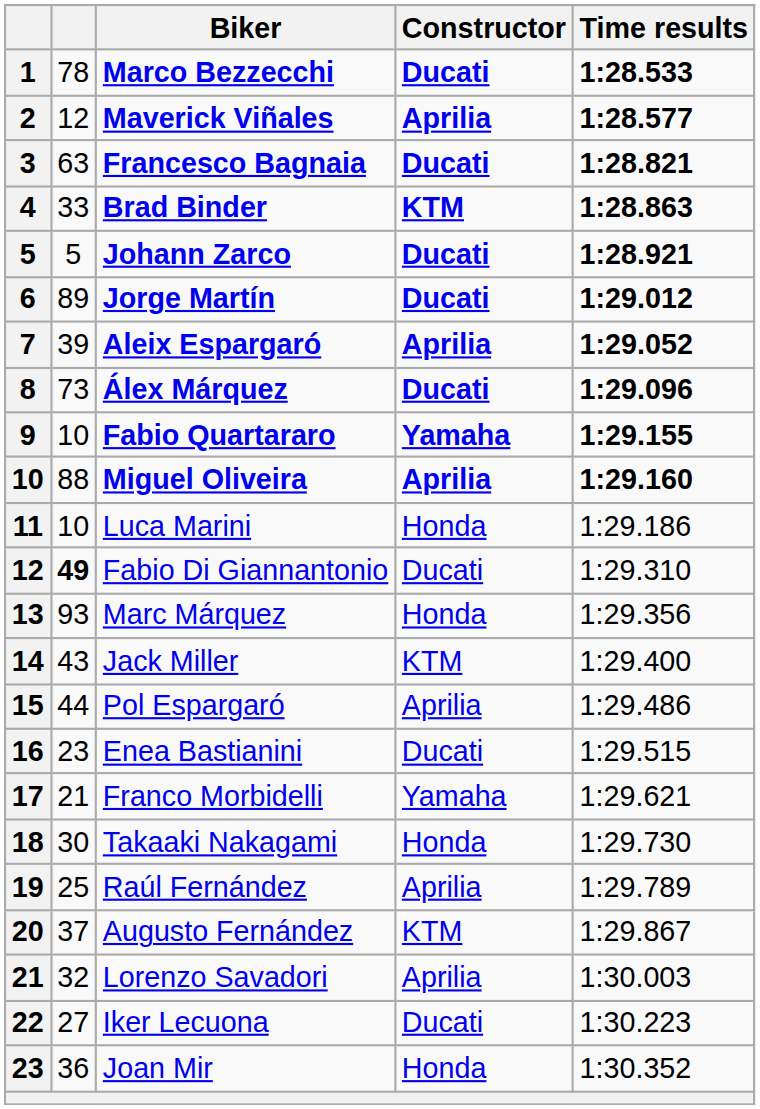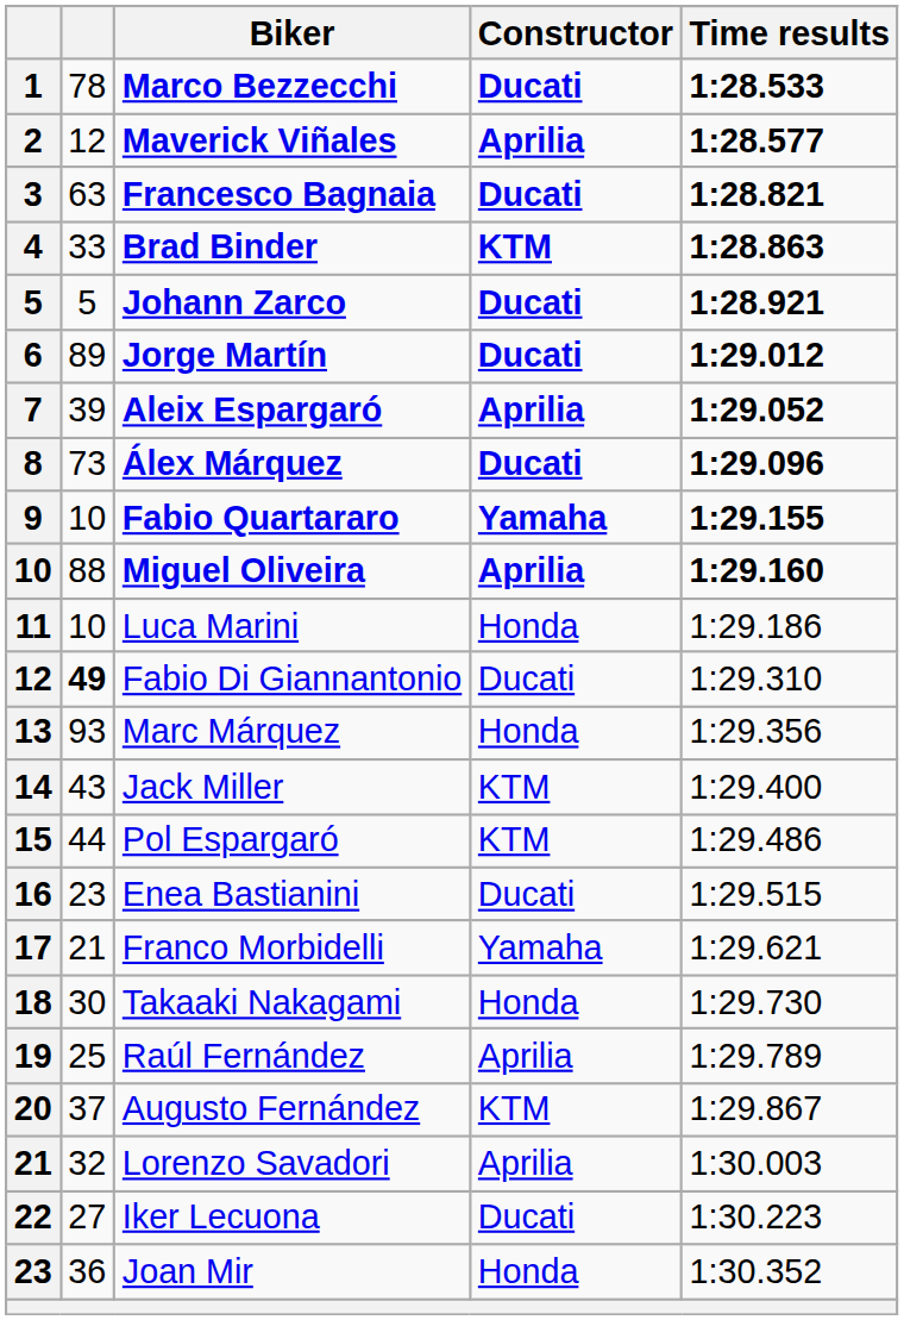 <table class="wikitable sortable" style="font-size: 85%;">
 <tr>
 <th rowspan="2"></th>
 <th rowspan="2"></th>
 <th rowspan="2">Biker</th>
 <th rowspan="2">Constructor</th>
 </tr>
 <tr>
 <th scope="col">Time results</th>
 </tr>
 <tr>
 <th scope="row">1</th>
 <td align="center">78</td>
 <td><strong> <a href='#'>Marco Bezzecchi</a></strong></td>
 <td><strong><a href='#'>Ducati</a></strong></td>
 <td><strong>1:28.533</strong></td>
 </tr>
 <tr>
 <th scope="row">2</th>
 <td align="center">12</td>
 <td><strong> <a href='#'>Maverick Viñales</a></strong></td>
 <td><strong><a href='#'>Aprilia</a></strong></td>
 <td><strong>1:28.577</strong></td>
 </tr>
 <tr>
 <th scope="row">3</th>
 <td align="center">63</td>
 <td><strong> <a href='#'>Francesco Bagnaia</a></strong></td>
 <td><strong><a href='#'>Ducati</a></strong></td>
 <td><strong>1:28.821</strong></td>
 </tr>
 <tr>
 <th scope="row">4</th>
 <td align="center">33</td>
 <td><strong> <a href='#'>Brad Binder</a></strong></td>
 <td><strong><a href='#'>KTM</a></strong></td>
 <td><strong>1:28.863</strong></td>
 </tr>
 <tr>
 <th scope="row">5</th>
 <td align="center">5</td>
 <td><strong> <a href='#'>Johann Zarco</a></strong></td>
 <td><strong><a href='#'>Ducati</a></strong></td>
 <td><strong>1:28.921</strong></td>
 </tr>
 <tr>
 <th scope="row">6</th>
 <td align="center">89</td>
 <td><strong> <a href='#'>Jorge Martín</a></strong></td>
 <td><strong><a href='#'>Ducati</a></strong></td>
 <td><strong>1:29.012</strong></td>
 </tr>
 <tr>
 <th scope="row">7</th>
 <td align="center">39</td>
 <td><strong> <a href='#'>Aleix Espargaró</a></strong></td>
 <td><strong><a href='#'>Aprilia</a></strong></td>
 <td><strong>1:29.052</strong></td>
 </tr>
 <tr>
 <th scope="row">8</th>
 <td align="center">73</td>
 <td><strong> <a href='#'>Álex Márquez</a></strong></td>
 <td><strong><a href='#'>Ducati</a></strong></td>
 <td><strong>1:29.096</strong></td>
 </tr>
 <tr>
 <th scope="row">9</th>
 <td align="center">10</td>
 <td><strong> <a href='#'>Fabio Quartararo</a></strong></td>
 <td><strong><a href='#'>Yamaha</a></strong></td>
 <td><strong>1:29.155</strong></td>
 </tr>
 <tr>
 <th scope="row">10</th>
 <td align="center">88</td>
 <td><strong> <a href='#'>Miguel Oliveira</a></strong></td>
 <td><strong><a href='#'>Aprilia</a></strong></td>
 <td><strong>1:29.160</strong></td>
 </tr>
 <tr>
 <th scope="row">11</th>
 <td align="center">10</td>
 <td> <a href='#'>Luca Marini</a></td>
 <td><a href='#'>Honda</a></td>
 <td>1:29.186</td>
 </tr>
 <tr>
 <th scope="row">12</th>
 <td align="center"><strong>49</strong></td>
 <td> <a href='#'>Fabio Di Giannantonio</a></td>
 <td><a href='#'>Ducati</a></td>
 <td>1:29.310</td>
 </tr>
 <tr>
 <th scope="row">13</th>
 <td align="center">93</td>
 <td> <a href='#'>Marc Márquez</a></td>
 <td><a href='#'>Honda</a></td>
 <td>1:29.356</td>
 </tr>
 <tr>
 <th scope="row">14</th>
 <td align="center">43</td>
 <td> <a href='#'>Jack Miller</a></td>
 <td><a href='#'>KTM</a></td>
 <td>1:29.400</td>
 </tr>
 <tr>
 <th scope="row">15</th>
 <td align="center">44</td>
 <td> <a href='#'>Pol Espargaró</a></td>
-<td><a href='#'>Aprilia</a></td>
+<td><a href='#'>KTM</a></td>
 <td>1:29.486</td>
 </tr>
 <tr>
 <th scope="row">16</th>
 <td align="center">23</td>
 <td> <a href='#'>Enea Bastianini</a></td>
 <td><a href='#'>Ducati</a></td>
 <td>1:29.515</td>
 </tr>
 <tr>
 <th scope="row">17</th>
 <td align="center">21</td>
 <td> <a href='#'>Franco Morbidelli</a></td>
 <td><a href='#'>Yamaha</a></td>
 <td>1:29.621</td>
 </tr>
 <tr>
 <th scope="row">18</th>
 <td align="center">30</td>
 <td> <a href='#'>Takaaki Nakagami</a></td>
 <td><a href='#'>Honda</a></td>
 <td>1:29.730</td>
 </tr>
 <tr>
 <th scope="row">19</th>
 <td align="center">25</td>
 <td> <a href='#'>Raúl Fernández</a></td>
 <td><a href='#'>Aprilia</a></td>
 <td>1:29.789</td>
 </tr>
 <tr>
 <th scope="row">20</th>
 <td align="center">37</td>
 <td> <a href='#'>Augusto Fernández</a></td>
 <td><a href='#'>KTM</a></td>
 <td>1:29.867</td>
 </tr>
 <tr>
 <th scope="row">21</th>
 <td align="center">32</td>
 <td> <a href='#'>Lorenzo Savadori</a></td>
 <td><a href='#'>Aprilia</a></td>
 <td>1:30.003</td>
 </tr>
 <tr>
 <th scope="row">22</th>
 <td align="center">27</td>
 <td> <a href='#'>Iker Lecuona</a></td>
 <td><a href='#'>Ducati</a></td>
 <td>1:30.223</td>
 </tr>
 <tr>
 <th scope="row">23</th>
 <td align="center">36</td>
 <td> <a href='#'>Joan Mir</a></td>
 <td><a href='#'>Honda</a></td>
 <td>1:30.352</td>
 </tr>
 <tr>
 <th colspan="7"></th>
 </tr>
 </table>
